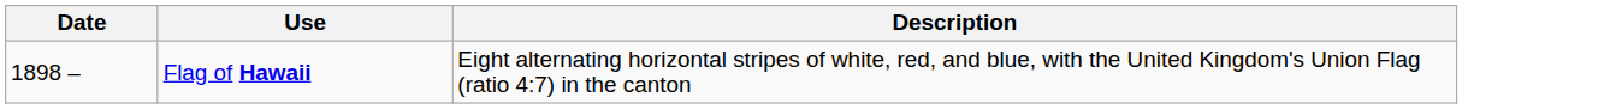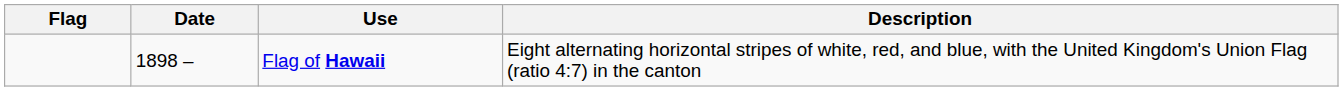 <table class="wikitable" style="background:#FFFFF">
 <tr>
+<th style="width:100px">Flag</th>
 <th style="width:100px">Date</th>
 <th style="width:200px">Use</th>
 <th style="width:700px">Description</th>
 </tr>
 <tr>
+<td></td>
 <td>1898 –</td>
 <td><a href='#'>Flag of</a> <strong><a href='#'>Hawaii</a></strong></td>
 <td>Eight alternating horizontal stripes of white, red, and blue, with the United Kingdom's Union Flag (ratio 4:7) in the canton</td>
 </tr>
 </table>
